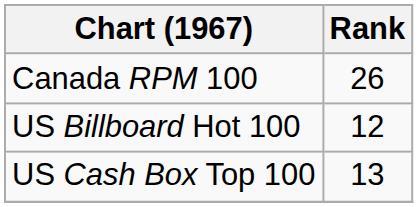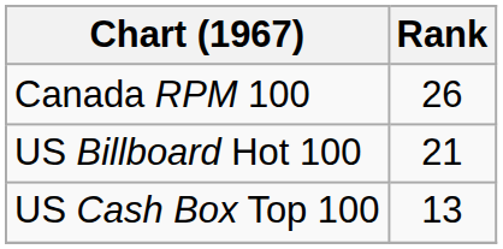 <table class="wikitable">
 <tr>
 <th align="left">Chart (1967)</th>
 <th style="text-align:center;">Rank</th>
 </tr>
 <tr>
 <td>Canada <em>RPM</em> 100</td>
 <td style="text-align:center;">26</td>
 </tr>
 <tr>
 <td>US <em>Billboard</em> Hot 100</td>
-<td style="text-align:center;">12</td>
+<td style="text-align:center;">21</td>
 </tr>
 <tr>
 <td>US <em>Cash Box</em> Top 100</td>
 <td style="text-align:center;">13</td>
 </tr>
 <tr>
 </tr>
 </table>
